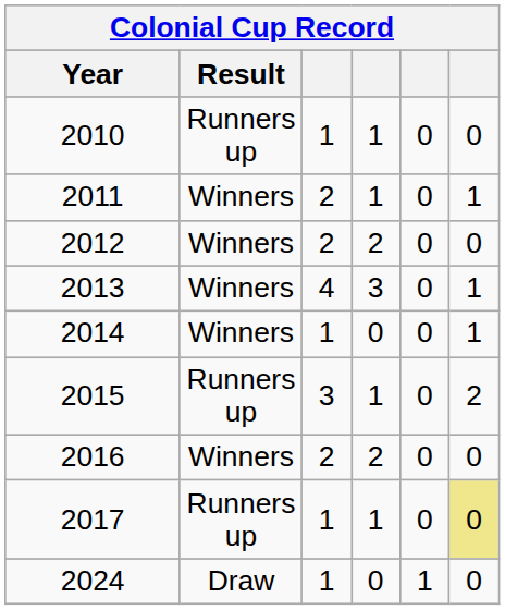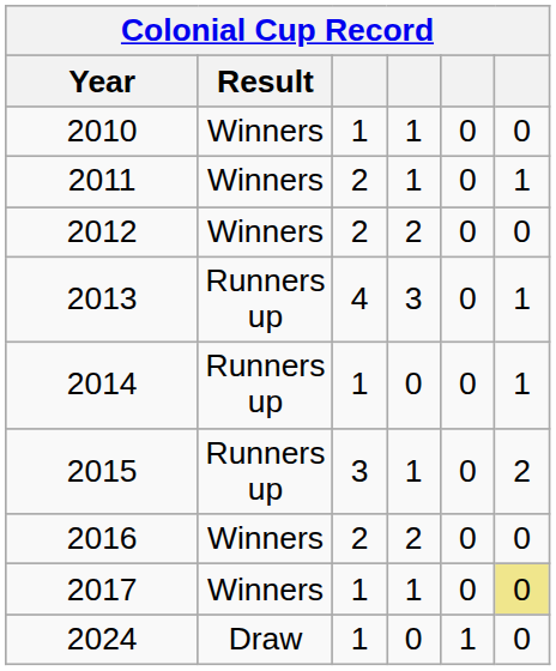 <table class="wikitable" style="text-align: center;">
 <tr>
 <th colspan=9><a href='#'>Colonial Cup Record</a></th>
 </tr>
 <tr>
 <th style="width:90px;">Year</th>
 <th style="width:60px;">Result</th>
 <th style="width:20px;"></th>
 <th style="width:20px;"></th>
 <th style="width:20px;"></th>
 <th style="width:20px;"></th>
 </tr>
 <tr>
 <td>2010</td>
-<td>Runners up</td>
+<td background=gold>Winners</td>
 <td>1</td>
 <td>1</td>
 <td>0</td>
 <td>0</td>
 </tr>
 <tr>
 <td>2011</td>
 <td background=gold>Winners</td>
 <td>2</td>
 <td>1</td>
 <td>0</td>
 <td>1</td>
 </tr>
 <tr>
 <td>2012</td>
 <td background=gold>Winners</td>
 <td>2</td>
 <td>2</td>
 <td>0</td>
 <td>0</td>
 </tr>
 <tr>
 <td>2013</td>
-<td background=gold>Winners</td>
+<td>Runners up</td>
 <td>4</td>
 <td>3</td>
 <td>0</td>
 <td>1</td>
 </tr>
 <tr>
 <td>2014</td>
-<td background=gold>Winners</td>
+<td>Runners up</td>
 <td>1</td>
 <td>0</td>
 <td>0</td>
 <td>1</td>
 </tr>
 <tr>
 <td>2015</td>
 <td>Runners up</td>
 <td>3</td>
 <td>1</td>
 <td>0</td>
 <td>2</td>
 </tr>
 <tr>
 <td>2016</td>
 <td background=gold>Winners</td>
 <td>2</td>
 <td>2</td>
 <td>0</td>
 <td>0</td>
 </tr>
 <tr>
 <td>2017</td>
-<td>Runners up</td>
+<td background=gold>Winners</td>
 <td>1</td>
 <td>1</td>
 <td>0</td>
 <td style="background: khaki;">0</td>
 </tr>
 <tr>
 <td>2024</td>
 <td background=gold>Draw</td>
 <td>1</td>
 <td>0</td>
 <td>1</td>
 <td>0</td>
 </tr>
 </table>
